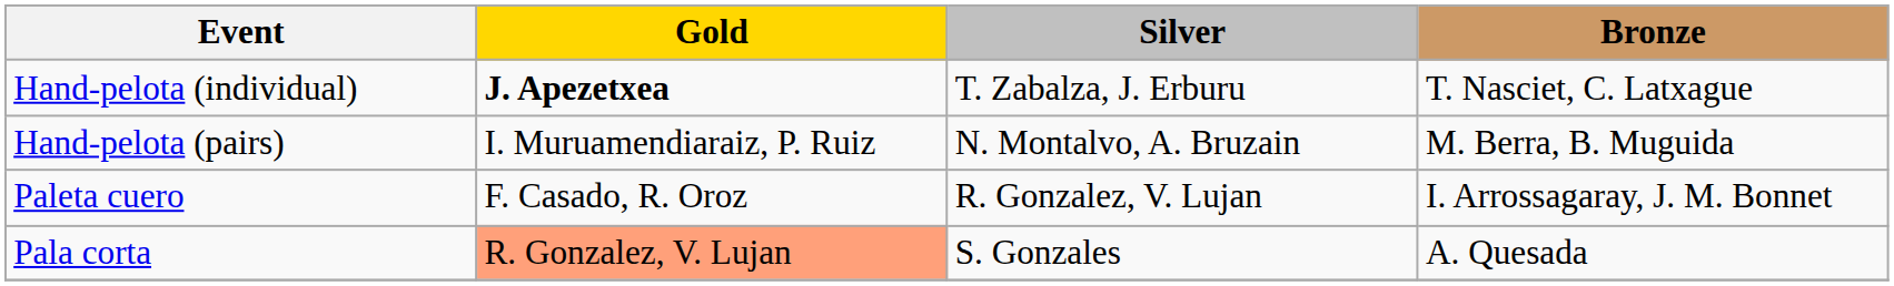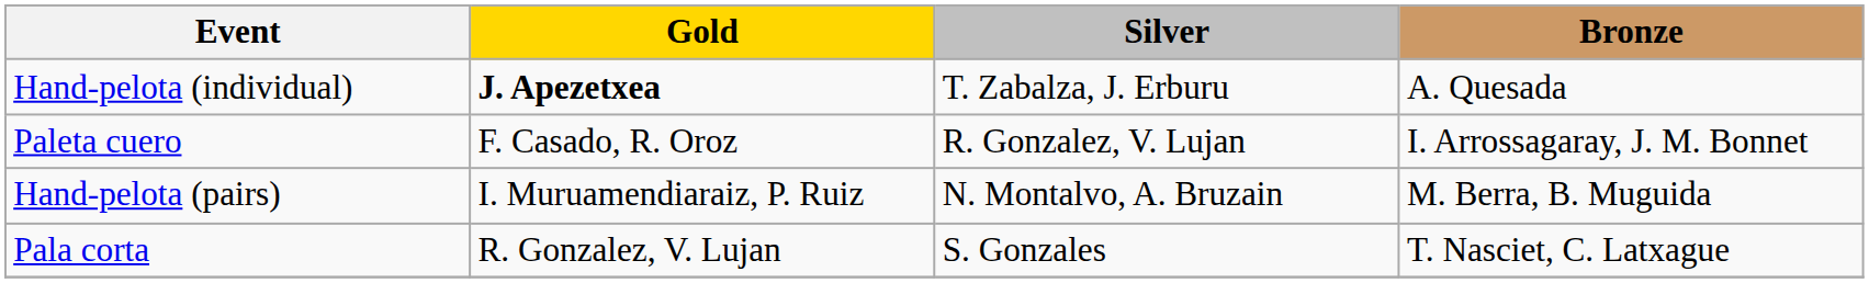 <table class="wikitable" style="max-width: 23cm; width: 100%">
 <tr>
 <th scope="col">Event</th>
 <th scope="col" style="background-color:gold; width:25%">Gold</th>
 <th scope="col" style="background-color:silver; width:25%; width:25%">Silver</th>
 <th scope="col" style="background-color:#cc9966; width:25%">Bronze</th>
 </tr>
 <tr>
 <td><a href='#'>Hand-pelota</a> (individual)</td>
 <td><strong> J. Apezetxea</strong></td>
 <td> T. Zabalza, J. Erburu</td>
-<td> T. Nasciet, C. Latxague</td>
+<td> A. Quesada</td>
+</tr>
+<tr>
+<td><a href='#'>Paleta cuero</a></td>
+<td> F. Casado, R. Oroz</td>
+<td> R. Gonzalez, V. Lujan</td>
+<td> I. Arrossagaray, J. M. Bonnet</td>
 </tr>
 <tr>
 <td><a href='#'>Hand-pelota</a> (pairs)</td>
 <td> I. Muruamendiaraiz, P. Ruiz</td>
 <td> N. Montalvo, A. Bruzain</td>
 <td> M. Berra, B. Muguida</td>
 </tr>
 <tr>
-<td><a href='#'>Paleta cuero</a></td>
-<td> F. Casado, R. Oroz</td>
+<td><a href='#'>Pala corta</a></td>
 <td> R. Gonzalez, V. Lujan</td>
-<td> I. Arrossagaray, J. M. Bonnet</td>
-</tr>
-<tr>
-<td><a href='#'>Pala corta</a></td>
-<td style="background: lightsalmon;"> R. Gonzalez, V. Lujan</td>
 <td> S. Gonzales</td>
-<td> A. Quesada</td>
+<td> T. Nasciet, C. Latxague</td>
 </tr>
 <tr>
 </tr>
 </table>
